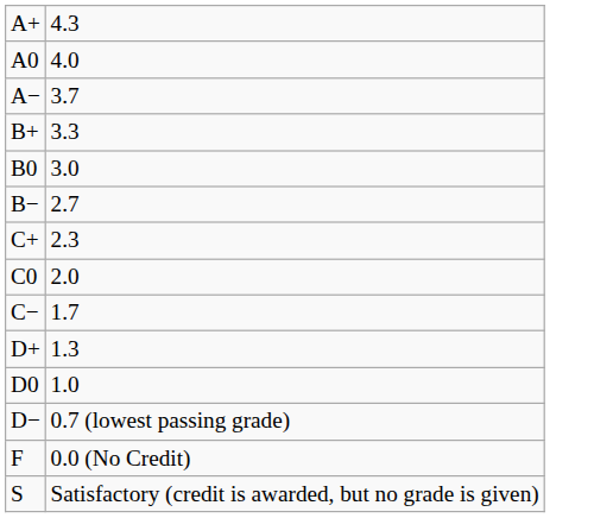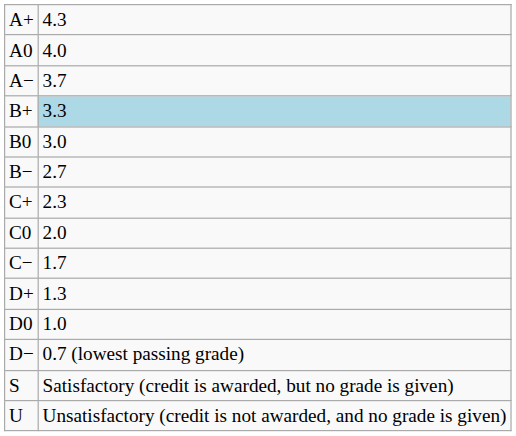 <table class="wikitable">
 <tr>
 <td>A+</td>
 <td>4.3</td>
 </tr>
 <tr>
 <td>A0</td>
 <td>4.0</td>
 </tr>
 <tr>
 <td>A−</td>
 <td>3.7</td>
 </tr>
 <tr>
 <td>B+</td>
-<td>3.3</td>
+<td style="background: lightblue;">3.3</td>
 </tr>
 <tr>
 <td>B0</td>
 <td>3.0</td>
 </tr>
 <tr>
 <td>B−</td>
 <td>2.7</td>
 </tr>
 <tr>
 <td>C+</td>
 <td>2.3</td>
 </tr>
 <tr>
 <td>C0</td>
 <td>2.0</td>
 </tr>
 <tr>
 <td>C−</td>
 <td>1.7</td>
 </tr>
 <tr>
 <td>D+</td>
 <td>1.3</td>
 </tr>
 <tr>
 <td>D0</td>
 <td>1.0</td>
 </tr>
 <tr>
 <td>D−</td>
 <td>0.7 (lowest passing grade)</td>
 </tr>
 <tr>
-<td>F</td>
-<td>0.0 (No Credit)</td>
-</tr>
-<tr>
 <td>S</td>
 <td>Satisfactory (credit is awarded, but no grade is given)</td>
 </tr>
+<tr>
+<td>U</td>
+<td>Unsatisfactory (credit is not awarded, and no grade is given)</td>
+</tr>
 </table>
